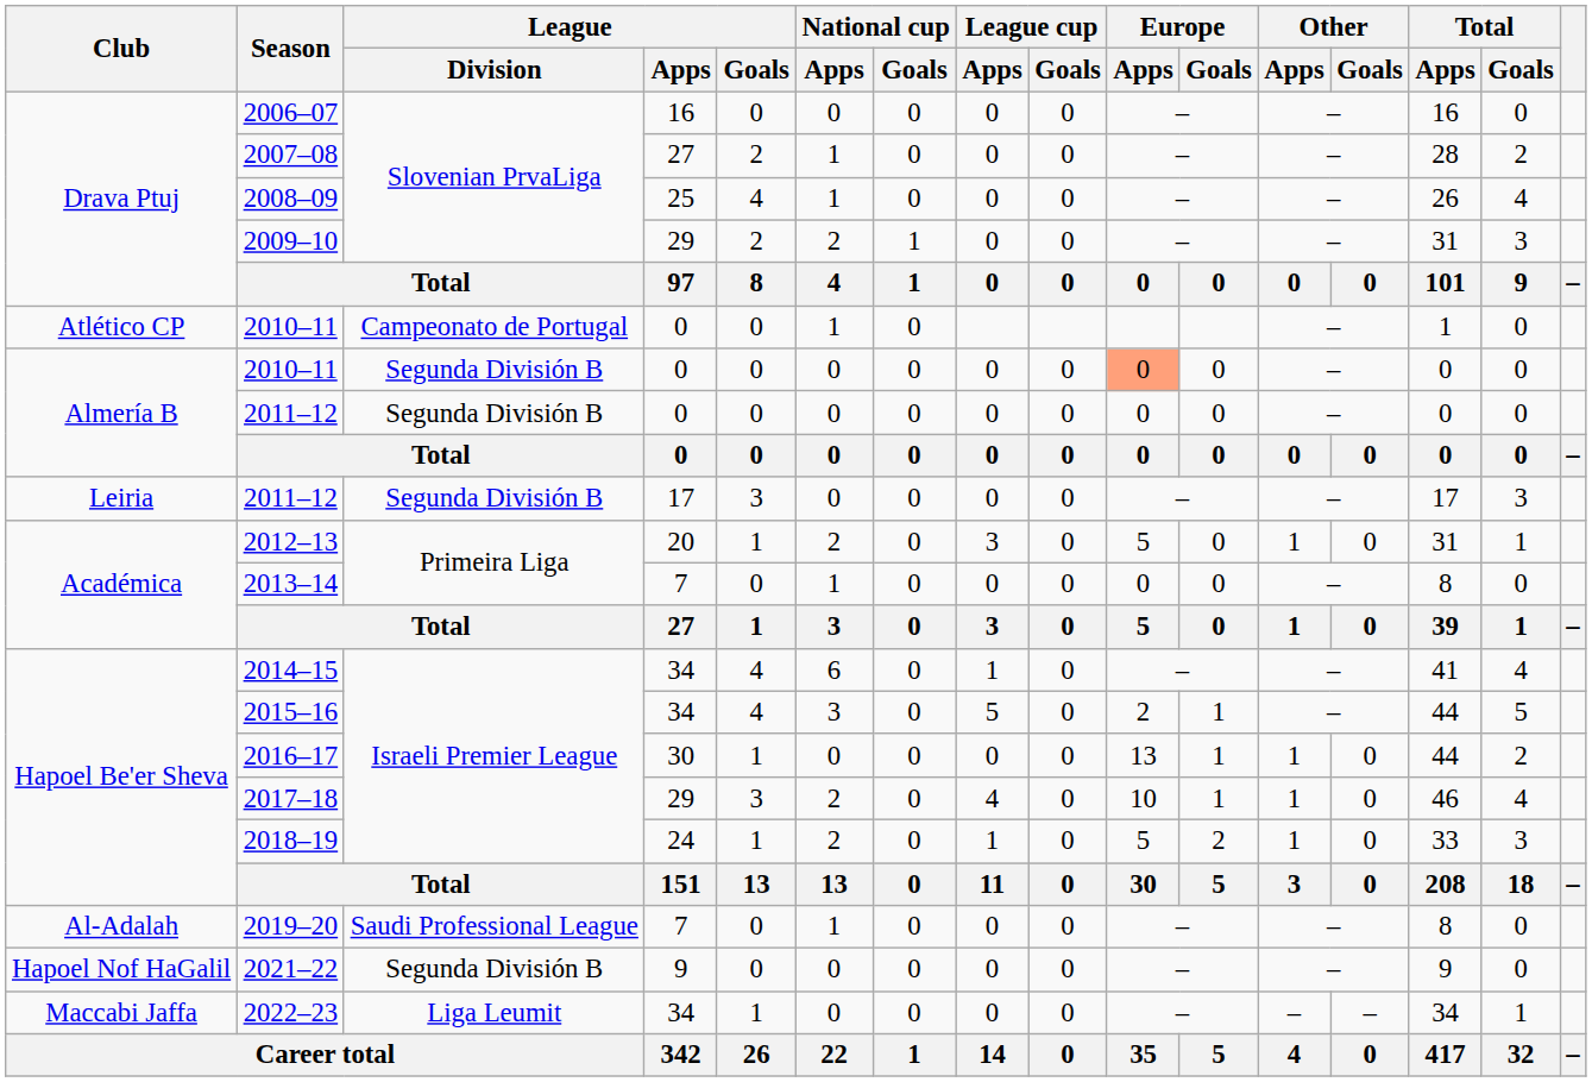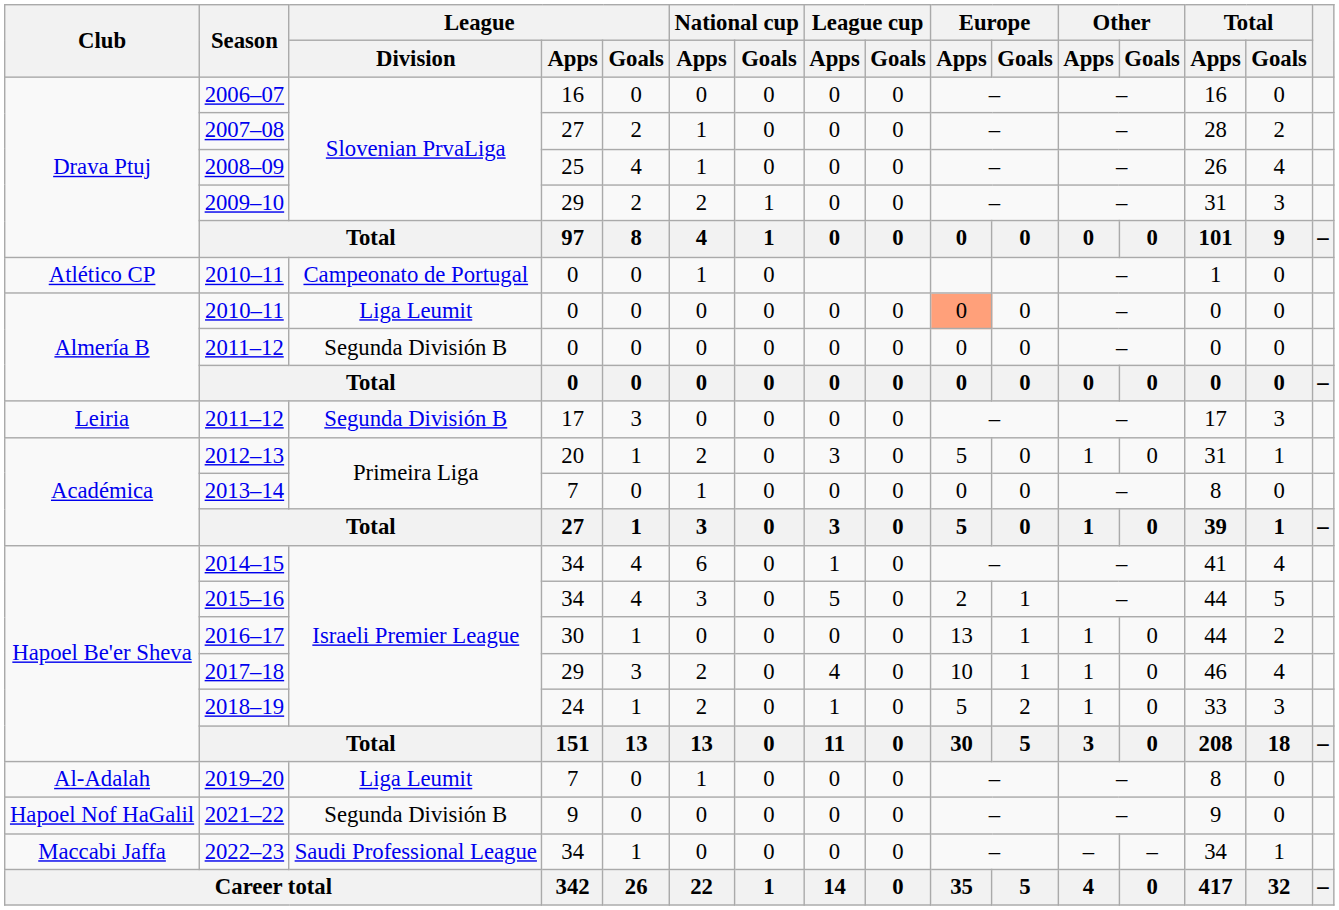 <table class="wikitable" style="text-align: center">
 <tr>
 <th rowspan="2">Club</th>
 <th rowspan="2">Season</th>
 <th colspan="3">League</th>
 <th colspan="2">National cup</th>
 <th colspan="2">League cup</th>
 <th colspan="2">Europe</th>
 <th colspan="2">Other</th>
 <th colspan="2">Total</th>
 <th rowspan="2"></th>
 </tr>
 <tr>
 <th>Division</th>
 <th>Apps</th>
 <th>Goals</th>
 <th>Apps</th>
 <th>Goals</th>
 <th>Apps</th>
 <th>Goals</th>
 <th>Apps</th>
 <th>Goals</th>
 <th>Apps</th>
 <th>Goals</th>
 <th>Apps</th>
 <th>Goals</th>
 </tr>
 <tr>
 <td rowspan="5"><a href='#'>Drava Ptuj</a></td>
 <td><a href='#'>2006–07</a></td>
 <td rowspan="4"><a href='#'>Slovenian PrvaLiga</a></td>
 <td>16</td>
 <td>0</td>
 <td>0</td>
 <td>0</td>
 <td>0</td>
 <td>0</td>
 <td colspan="2">–</td>
 <td colspan="2">–</td>
 <td>16</td>
 <td>0</td>
 <td></td>
 </tr>
 <tr>
 <td><a href='#'>2007–08</a></td>
 <td>27</td>
 <td>2</td>
 <td>1</td>
 <td>0</td>
 <td>0</td>
 <td>0</td>
 <td colspan="2">–</td>
 <td colspan="2">–</td>
 <td>28</td>
 <td>2</td>
 <td></td>
 </tr>
 <tr>
 <td><a href='#'>2008–09</a></td>
 <td>25</td>
 <td>4</td>
 <td>1</td>
 <td>0</td>
 <td>0</td>
 <td>0</td>
 <td colspan="2">–</td>
 <td colspan="2">–</td>
 <td>26</td>
 <td>4</td>
 <td></td>
 </tr>
 <tr>
 <td><a href='#'>2009–10</a></td>
 <td>29</td>
 <td>2</td>
 <td>2</td>
 <td>1</td>
 <td>0</td>
 <td>0</td>
 <td colspan="2">–</td>
 <td colspan="2">–</td>
 <td>31</td>
 <td>3</td>
 <td></td>
 </tr>
 <tr>
 <th colspan="2">Total</th>
 <th>97</th>
 <th>8</th>
 <th>4</th>
 <th>1</th>
 <th>0</th>
 <th>0</th>
 <th>0</th>
 <th>0</th>
 <th>0</th>
 <th>0</th>
 <th>101</th>
 <th>9</th>
 <th>–</th>
 </tr>
 <tr>
 <td><a href='#'>Atlético CP</a></td>
 <td><a href='#'>2010–11</a></td>
 <td><a href='#'>Campeonato de Portugal</a></td>
 <td>0</td>
 <td>0</td>
 <td>1</td>
 <td>0</td>
 <td></td>
 <td></td>
 <td></td>
 <td></td>
 <td colspan="2">–</td>
 <td>1</td>
 <td>0</td>
 <td></td>
 </tr>
 <tr>
 <td rowspan="3"><a href='#'>Almería B</a></td>
 <td><a href='#'>2010–11</a></td>
-<td><a href='#'>Segunda División B</a></td>
+<td><a href='#'>Liga Leumit</a></td>
 <td>0</td>
 <td>0</td>
 <td>0</td>
 <td>0</td>
 <td>0</td>
 <td>0</td>
 <td style="background: lightsalmon;">0</td>
 <td>0</td>
 <td colspan="2">–</td>
 <td>0</td>
 <td>0</td>
 <td></td>
 </tr>
 <tr>
 <td><a href='#'>2011–12</a></td>
 <td>Segunda División B</td>
 <td>0</td>
 <td>0</td>
 <td>0</td>
 <td>0</td>
 <td>0</td>
 <td>0</td>
 <td>0</td>
 <td>0</td>
 <td colspan="2">–</td>
 <td>0</td>
 <td>0</td>
 <td></td>
 </tr>
 <tr>
 <th colspan="2">Total</th>
 <th>0</th>
 <th>0</th>
 <th>0</th>
 <th>0</th>
 <th>0</th>
 <th>0</th>
 <th>0</th>
 <th>0</th>
 <th>0</th>
 <th>0</th>
 <th>0</th>
 <th>0</th>
 <th>–</th>
 </tr>
 <tr>
 <td><a href='#'>Leiria</a></td>
 <td><a href='#'>2011–12</a></td>
 <td><a href='#'>Segunda División B</a></td>
 <td>17</td>
 <td>3</td>
 <td>0</td>
 <td>0</td>
 <td>0</td>
 <td>0</td>
 <td colspan="2">–</td>
 <td colspan="2">–</td>
 <td>17</td>
 <td>3</td>
 <td></td>
 </tr>
 <tr>
 <td rowspan="3"><a href='#'>Académica</a></td>
 <td><a href='#'>2012–13</a></td>
 <td rowspan="2">Primeira Liga</td>
 <td>20</td>
 <td>1</td>
 <td>2</td>
 <td>0</td>
 <td>3</td>
 <td>0</td>
 <td>5</td>
 <td>0</td>
 <td>1</td>
 <td>0</td>
 <td>31</td>
 <td>1</td>
 <td></td>
 </tr>
 <tr>
 <td><a href='#'>2013–14</a></td>
 <td>7</td>
 <td>0</td>
 <td>1</td>
 <td>0</td>
 <td>0</td>
 <td>0</td>
 <td>0</td>
 <td>0</td>
 <td colspan="2">–</td>
 <td>8</td>
 <td>0</td>
 <td></td>
 </tr>
 <tr>
 <th colspan="2">Total</th>
 <th>27</th>
 <th>1</th>
 <th>3</th>
 <th>0</th>
 <th>3</th>
 <th>0</th>
 <th>5</th>
 <th>0</th>
 <th>1</th>
 <th>0</th>
 <th>39</th>
 <th>1</th>
 <th>–</th>
 </tr>
 <tr>
 <td rowspan="6"><a href='#'>Hapoel Be'er Sheva</a></td>
 <td><a href='#'>2014–15</a></td>
 <td rowspan="5"><a href='#'>Israeli Premier League</a></td>
 <td>34</td>
 <td>4</td>
 <td>6</td>
 <td>0</td>
 <td>1</td>
 <td>0</td>
 <td colspan="2">–</td>
 <td colspan="2">–</td>
 <td>41</td>
 <td>4</td>
 <td></td>
 </tr>
 <tr>
 <td><a href='#'>2015–16</a></td>
 <td>34</td>
 <td>4</td>
 <td>3</td>
 <td>0</td>
 <td>5</td>
 <td>0</td>
 <td>2</td>
 <td>1</td>
 <td colspan="2">–</td>
 <td>44</td>
 <td>5</td>
 <td></td>
 </tr>
 <tr>
 <td><a href='#'>2016–17</a></td>
 <td>30</td>
 <td>1</td>
 <td>0</td>
 <td>0</td>
 <td>0</td>
 <td>0</td>
 <td>13</td>
 <td>1</td>
 <td>1</td>
 <td>0</td>
 <td>44</td>
 <td>2</td>
 <td></td>
 </tr>
 <tr>
 <td><a href='#'>2017–18</a></td>
 <td>29</td>
 <td>3</td>
 <td>2</td>
 <td>0</td>
 <td>4</td>
 <td>0</td>
 <td>10</td>
 <td>1</td>
 <td>1</td>
 <td>0</td>
 <td>46</td>
 <td>4</td>
 <td></td>
 </tr>
 <tr>
 <td><a href='#'>2018–19</a></td>
 <td>24</td>
 <td>1</td>
 <td>2</td>
 <td>0</td>
 <td>1</td>
 <td>0</td>
 <td>5</td>
 <td>2</td>
 <td>1</td>
 <td>0</td>
 <td>33</td>
 <td>3</td>
 <td></td>
 </tr>
 <tr>
 <th colspan="2">Total</th>
 <th>151</th>
 <th>13</th>
 <th>13</th>
 <th>0</th>
 <th>11</th>
 <th>0</th>
 <th>30</th>
 <th>5</th>
 <th>3</th>
 <th>0</th>
 <th>208</th>
 <th>18</th>
 <th>–</th>
 </tr>
 <tr>
 <td><a href='#'>Al-Adalah</a></td>
 <td><a href='#'>2019–20</a></td>
-<td><a href='#'>Saudi Professional League</a></td>
+<td><a href='#'>Liga Leumit</a></td>
 <td>7</td>
 <td>0</td>
 <td>1</td>
 <td>0</td>
 <td>0</td>
 <td>0</td>
 <td colspan="2">–</td>
 <td colspan="2">–</td>
 <td>8</td>
 <td>0</td>
 <td></td>
 </tr>
 <tr>
 <td><a href='#'>Hapoel Nof HaGalil</a></td>
 <td><a href='#'>2021–22</a></td>
 <td>Segunda División B</td>
 <td>9</td>
 <td>0</td>
 <td>0</td>
 <td>0</td>
 <td>0</td>
 <td>0</td>
 <td colspan="2">–</td>
 <td colspan="2">–</td>
 <td>9</td>
 <td>0</td>
 <td></td>
 </tr>
 <tr>
 <td><a href='#'>Maccabi Jaffa</a></td>
 <td><a href='#'>2022–23</a></td>
-<td><a href='#'>Liga Leumit</a></td>
+<td><a href='#'>Saudi Professional League</a></td>
 <td>34</td>
 <td>1</td>
 <td>0</td>
 <td>0</td>
 <td>0</td>
 <td>0</td>
 <td colspan="2">–</td>
 <td>–</td>
 <td>–</td>
 <td>34</td>
 <td>1</td>
 <td></td>
 </tr>
 <tr>
 <th colspan="3">Career total</th>
 <th>342</th>
 <th>26</th>
 <th>22</th>
 <th>1</th>
 <th>14</th>
 <th>0</th>
 <th>35</th>
 <th>5</th>
 <th>4</th>
 <th>0</th>
 <th>417</th>
 <th>32</th>
 <th>–</th>
 </tr>
 </table>
